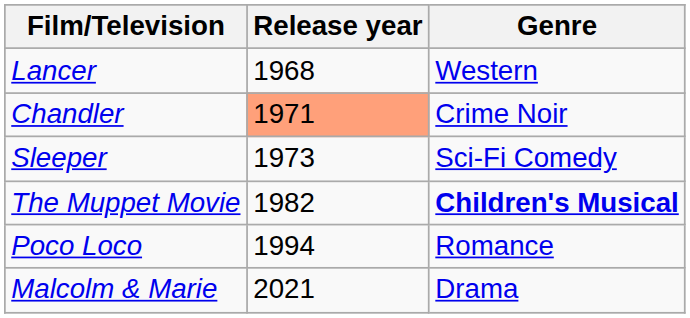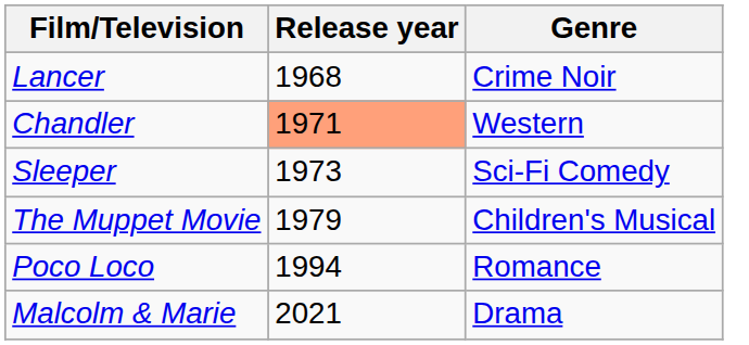 <table class="wikitable">
 <tr>
 <th>Film/Television</th>
 <th>Release year</th>
 <th>Genre</th>
 </tr>
 <tr>
 <td><em><a href='#'>Lancer</a></em></td>
 <td>1968</td>
-<td><a href='#'>Western</a></td>
+<td><a href='#'>Crime Noir</a></td>
 </tr>
 <tr>
 <td><em><a href='#'>Chandler</a></em></td>
 <td style="background: lightsalmon;">1971</td>
-<td><a href='#'>Crime Noir</a></td>
+<td><a href='#'>Western</a></td>
 </tr>
 <tr>
 <td><em><a href='#'>Sleeper</a></em></td>
 <td>1973</td>
 <td><a href='#'>Sci-Fi Comedy</a></td>
 </tr>
 <tr>
 <td><em><a href='#'>The Muppet Movie</a></em></td>
-<td>1982</td>
-<td><strong><a href='#'>Children's Musical</a></strong></td>
+<td>1979</td>
+<td><a href='#'>Children's Musical</a></td>
 </tr>
 <tr>
 <td><em><a href='#'>Poco Loco</a></em></td>
 <td>1994</td>
 <td><a href='#'>Romance</a></td>
 </tr>
 <tr>
 <td><em><a href='#'>Malcolm & Marie</a></em></td>
 <td>2021</td>
 <td><a href='#'>Drama</a></td>
 </tr>
 </table>
